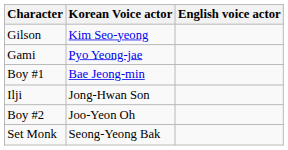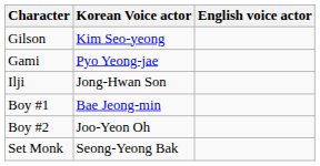 <table class="wikitable">
 <tr>
 <th>Character</th>
 <th>Korean Voice actor</th>
 <th>English voice actor</th>
 </tr>
 <tr>
 <td>Gilson</td>
 <td><a href='#'>Kim Seo-yeong</a></td>
 <td></td>
 </tr>
 <tr>
 <td>Gami</td>
 <td><a href='#'>Pyo Yeong-jae</a></td>
 <td></td>
 </tr>
 <tr>
-<td>Boy #1</td>
-<td><a href='#'>Bae Jeong-min</a></td>
+<td>Ilji</td>
+<td>Jong-Hwan Son</td>
 <td></td>
 </tr>
 <tr>
-<td>Ilji</td>
-<td>Jong-Hwan Son</td>
+<td>Boy #1</td>
+<td><a href='#'>Bae Jeong-min</a></td>
 <td></td>
 </tr>
 <tr>
 <td>Boy #2</td>
 <td>Joo-Yeon Oh</td>
 <td></td>
 </tr>
 <tr>
 <td>Set Monk</td>
 <td>Seong-Yeong Bak</td>
 <td></td>
 </tr>
 </table>
